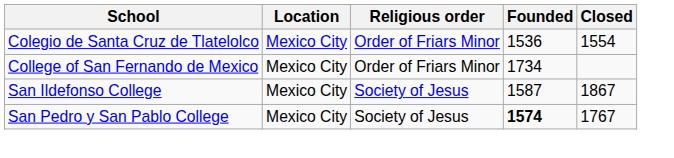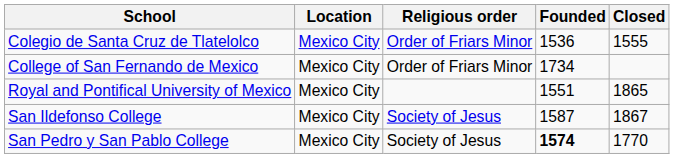 <table class="wikitable">
 <tr>
 <th>School</th>
 <th>Location</th>
 <th>Religious order</th>
 <th>Founded</th>
 <th>Closed</th>
 </tr>
 <tr>
 <td><a href='#'>Colegio de Santa Cruz de Tlatelolco</a></td>
 <td><a href='#'>Mexico City</a></td>
 <td><a href='#'>Order of Friars Minor</a></td>
 <td>1536</td>
-<td>1554</td>
+<td>1555</td>
 </tr>
 <tr>
 <td><a href='#'>College of San Fernando de Mexico</a></td>
 <td>Mexico City</td>
 <td>Order of Friars Minor</td>
 <td>1734</td>
 <td></td>
+</tr>
+<tr>
+<td><a href='#'>Royal and Pontifical University of Mexico</a></td>
+<td>Mexico City</td>
+<td></td>
+<td>1551</td>
+<td>1865</td>
 </tr>
 <tr>
 <td><a href='#'>San Ildefonso College</a></td>
 <td>Mexico City</td>
 <td><a href='#'>Society of Jesus</a></td>
 <td>1587</td>
 <td>1867</td>
 </tr>
 <tr>
 <td><a href='#'>San Pedro y San Pablo College</a></td>
 <td>Mexico City</td>
 <td>Society of Jesus</td>
 <td><strong>1574</strong></td>
-<td>1767</td>
+<td>1770</td>
 </tr>
 </table>
